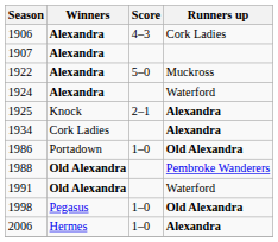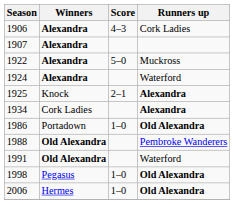 <table class="wikitable collapsible">
 <tr>
 <th>Season</th>
 <th>Winners</th>
 <th>Score</th>
 <th>Runners up</th>
 </tr>
 <tr>
 <td>1906</td>
 <td><strong>Alexandra</strong> </td>
 <td>4–3</td>
 <td>Cork Ladies</td>
 </tr>
 <tr>
 <td>1907</td>
 <td><strong>Alexandra</strong> </td>
 <td></td>
 <td></td>
 </tr>
 <tr>
 <td>1922</td>
 <td><strong>Alexandra</strong> </td>
 <td>5–0</td>
 <td>Muckross</td>
 </tr>
 <tr>
 <td>1924</td>
 <td><strong>Alexandra</strong> </td>
 <td></td>
 <td>Waterford</td>
 </tr>
 <tr>
 <td>1925</td>
 <td>Knock </td>
 <td>2–1</td>
 <td><strong>Alexandra</strong></td>
 </tr>
 <tr>
 <td>1934</td>
 <td>Cork Ladies</td>
 <td></td>
 <td><strong>Alexandra</strong></td>
 </tr>
 <tr>
 <td>1986</td>
 <td>Portadown</td>
 <td>1–0 </td>
 <td><strong>Old Alexandra</strong></td>
 </tr>
 <tr>
 <td>1988</td>
 <td><strong>Old Alexandra</strong></td>
 <td></td>
 <td><a href='#'>Pembroke Wanderers</a></td>
 </tr>
 <tr>
 <td>1991</td>
 <td><strong>Old Alexandra</strong></td>
 <td></td>
 <td>Waterford</td>
 </tr>
 <tr>
 <td>1998</td>
 <td><a href='#'>Pegasus</a></td>
 <td>1–0 </td>
 <td><strong>Old Alexandra</strong></td>
 </tr>
 <tr>
 <td>2006</td>
 <td><a href='#'>Hermes</a></td>
 <td>1–0</td>
-<td><strong>Alexandra</strong></td>
+<td><strong>Old Alexandra</strong></td>
 </tr>
 <tr>
 </tr>
 </table>
